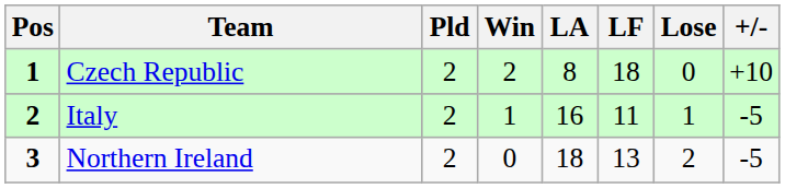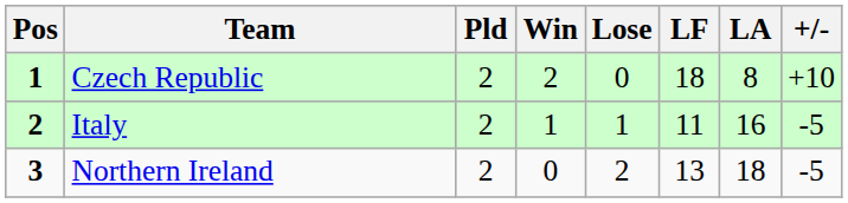 <table class="wikitable" style="font-size: 100%">
 <tr>
 <th width=20>Pos</th>
 <th width=200>Team</th>
 <th width=25>Pld</th>
 <th width=25>Win</th>
+<th width=25>Lose</th>
+<th width=25>LF</th>
 <th width=25>LA</th>
-<th width=25>LF</th>
-<th width=25>Lose</th>
 <th width=25>+/-</th>
 </tr>
 <tr align=center style="background: #ccffcc;">
 <td><strong>1</strong></td>
 <td align="left"> <a href='#'>Czech Republic</a></td>
 <td>2</td>
 <td>2</td>
+<td>0</td>
+<td>18</td>
 <td>8</td>
-<td>18</td>
-<td>0</td>
 <td>+10</td>
 </tr>
 <tr align=center style="background: #ccffcc;">
 <td><strong>2</strong></td>
 <td align="left"> <a href='#'>Italy</a></td>
 <td>2</td>
 <td>1</td>
+<td>1</td>
+<td>11</td>
 <td>16</td>
-<td>11</td>
-<td>1</td>
 <td>-5</td>
 </tr>
 <tr align=center>
 <td><strong>3</strong></td>
 <td align="left"> <a href='#'>Northern Ireland</a></td>
 <td>2</td>
 <td>0</td>
+<td>2</td>
+<td>13</td>
 <td>18</td>
-<td>13</td>
-<td>2</td>
 <td>-5</td>
 </tr>
 </table>
